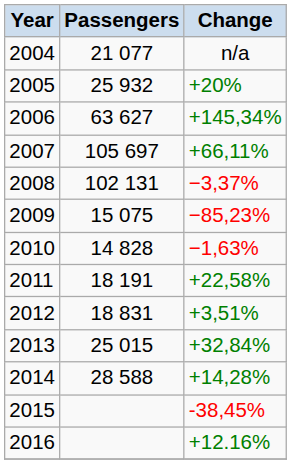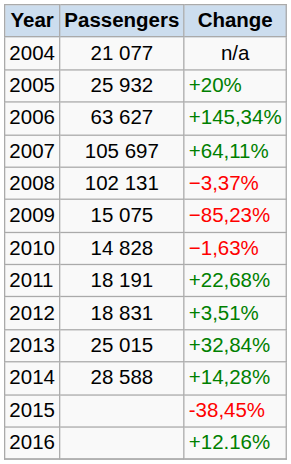 <table class="wikitable sortable">
 <tr>
 <th style="background:#CCDDEE;">Year</th>
 <th style="background:#CCDDEE;">Passengers</th>
 <th style="background:#CCDDEE;">Change</th>
 </tr>
 <tr>
 <td>2004</td>
 <td style="text-align:center;">21 077</td>
 <td style="text-align:center;">n/a</td>
 </tr>
 <tr>
 <td>2005</td>
 <td style="text-align:center;">25 932</td>
 <td style="color:green">+20%</td>
 </tr>
 <tr>
 <td>2006</td>
 <td style="text-align:center;">63 627</td>
 <td style="color:green">+145,34%</td>
 </tr>
 <tr>
 <td>2007</td>
 <td style="text-align:center;">105 697</td>
-<td style="color:green">+66,11%</td>
+<td style="color:green">+64,11%</td>
 </tr>
 <tr>
 <td>2008</td>
 <td style="text-align:center;">102 131</td>
 <td style="color:red">−3,37%</td>
 </tr>
 <tr>
 <td>2009</td>
 <td style="text-align:center;">15 075</td>
 <td style="color:red">−85,23%</td>
 </tr>
 <tr>
 <td>2010</td>
 <td style="text-align:center;">14 828</td>
 <td style="color:red">−1,63%</td>
 </tr>
 <tr>
 <td>2011</td>
 <td style="text-align:center;">18 191</td>
-<td style="color:green">+22,58%</td>
+<td style="color:green">+22,68%</td>
 </tr>
 <tr>
 <td>2012</td>
 <td style="text-align:center;">18 831</td>
 <td style="color:green">+3,51%</td>
 </tr>
 <tr>
 <td>2013</td>
 <td style="text-align:center;">25 015</td>
 <td style="color:green">+32,84%</td>
 </tr>
 <tr>
 <td>2014</td>
 <td style="text-align:center;">28 588</td>
 <td style="color:green">+14,28%</td>
 </tr>
 <tr>
 <td>2015</td>
 <td></td>
 <td style="color:red">-38,45%</td>
 </tr>
 <tr>
 <td>2016</td>
 <td></td>
 <td style="color:green">+12.16%</td>
 </tr>
 <tr>
 </tr>
 </table>
